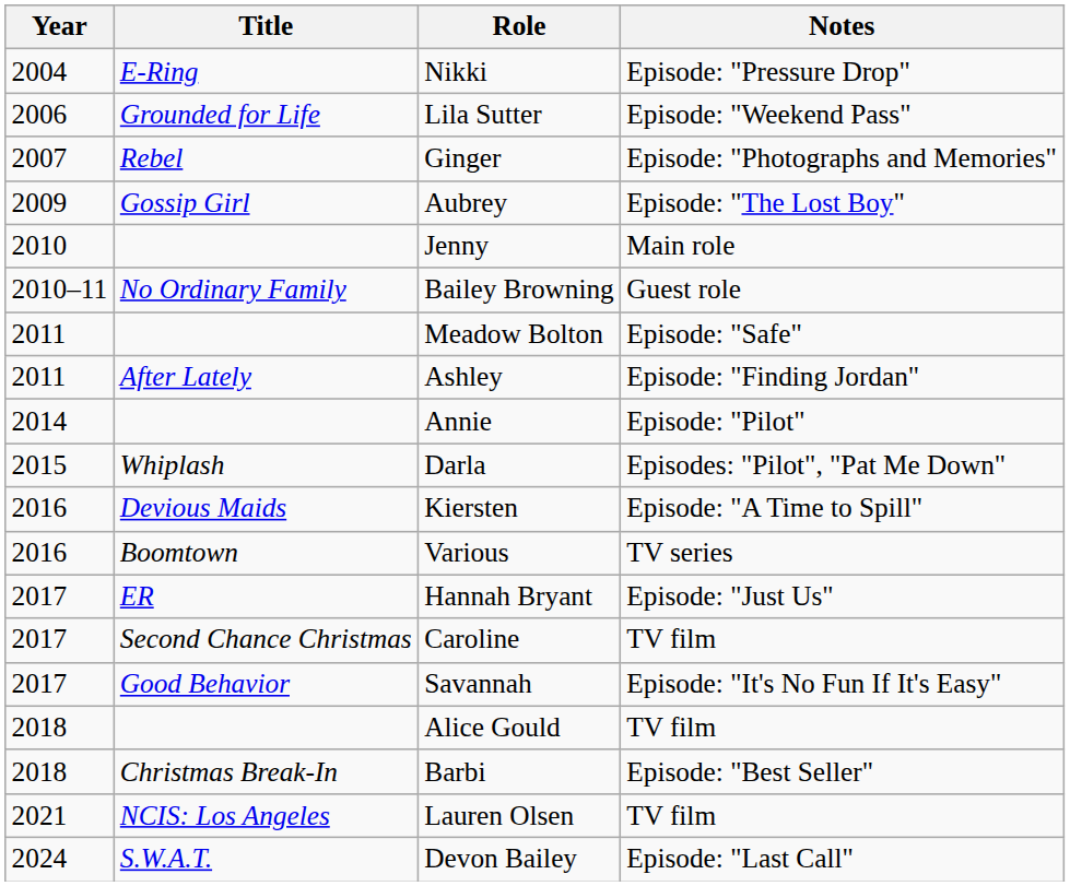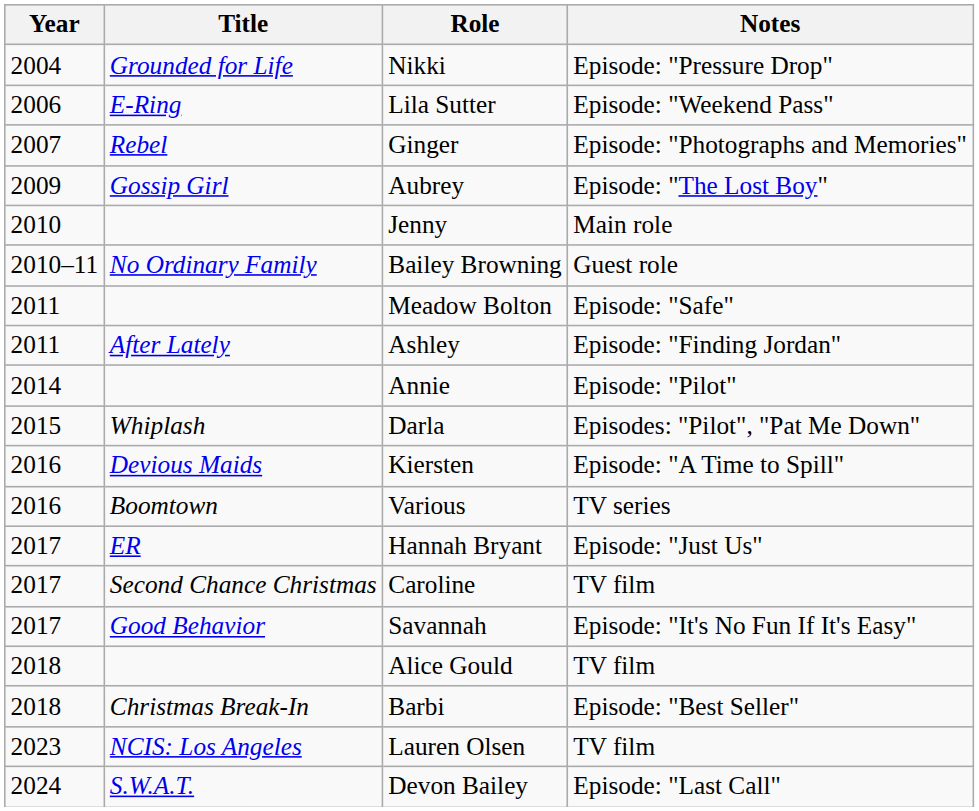 <table class="wikitable sortable">
 <tr>
 <th>Year</th>
 <th>Title</th>
 <th>Role</th>
 <th class="unsortable">Notes</th>
 </tr>
 <tr>
 <td>2004</td>
-<td><em><a href='#'>E-Ring</a></em></td>
+<td><em><a href='#'>Grounded for Life</a></em></td>
 <td>Nikki</td>
 <td>Episode: "Pressure Drop"</td>
 </tr>
 <tr>
 <td>2006</td>
-<td><em><a href='#'>Grounded for Life</a></em></td>
+<td><em><a href='#'>E-Ring</a></em></td>
 <td>Lila Sutter</td>
 <td>Episode: "Weekend Pass"</td>
 </tr>
 <tr>
 <td>2007</td>
 <td><em><a href='#'>Rebel</a></em></td>
 <td>Ginger</td>
 <td>Episode: "Photographs and Memories"</td>
 </tr>
 <tr>
 <td>2009</td>
 <td><em><a href='#'>Gossip Girl</a></em></td>
 <td>Aubrey</td>
 <td>Episode: "<a href='#'>The Lost Boy</a>"</td>
 </tr>
 <tr>
 <td>2010</td>
 <td><em></em></td>
 <td>Jenny</td>
 <td>Main role</td>
 </tr>
 <tr>
 <td>2010–11</td>
 <td><em><a href='#'>No Ordinary Family</a></em></td>
 <td>Bailey Browning</td>
 <td>Guest role</td>
 </tr>
 <tr>
 <td>2011</td>
 <td><em></em></td>
 <td>Meadow Bolton</td>
 <td>Episode: "Safe"</td>
 </tr>
 <tr>
 <td>2011</td>
 <td><em><a href='#'>After Lately</a></em></td>
 <td>Ashley</td>
 <td>Episode: "Finding Jordan"</td>
 </tr>
 <tr>
 <td>2014</td>
 <td><em></em></td>
 <td>Annie</td>
 <td>Episode: "Pilot"</td>
 </tr>
 <tr>
 <td>2015</td>
 <td><em>Whiplash</em></td>
 <td>Darla</td>
 <td>Episodes: "Pilot", "Pat Me Down"</td>
 </tr>
 <tr>
 <td>2016</td>
 <td><em><a href='#'>Devious Maids</a></em></td>
 <td>Kiersten</td>
 <td>Episode: "A Time to Spill"</td>
 </tr>
 <tr>
 <td>2016</td>
 <td><em>Boomtown</em></td>
 <td>Various</td>
 <td>TV series</td>
 </tr>
 <tr>
 <td>2017</td>
 <td><em><a href='#'>ER</a></em></td>
 <td>Hannah Bryant</td>
 <td>Episode: "Just Us"</td>
 </tr>
 <tr>
 <td>2017</td>
 <td><em>Second Chance Christmas</em></td>
 <td>Caroline</td>
 <td>TV film</td>
 </tr>
 <tr>
 <td>2017</td>
 <td><em><a href='#'>Good Behavior</a></em></td>
 <td>Savannah</td>
 <td>Episode: "It's No Fun If It's Easy"</td>
 </tr>
 <tr>
 <td>2018</td>
 <td><em></em></td>
 <td>Alice Gould</td>
 <td>TV film</td>
 </tr>
 <tr>
 <td>2018</td>
 <td><em>Christmas Break-In</em></td>
 <td>Barbi</td>
 <td>Episode: "Best Seller"</td>
 </tr>
 <tr>
-<td>2021</td>
+<td>2023</td>
 <td><em><a href='#'>NCIS: Los Angeles</a></em></td>
 <td>Lauren Olsen</td>
 <td>TV film</td>
 </tr>
 <tr>
 <td>2024</td>
 <td><em><a href='#'>S.W.A.T.</a></em></td>
 <td>Devon Bailey</td>
 <td>Episode: "Last Call"</td>
 </tr>
 </table>
